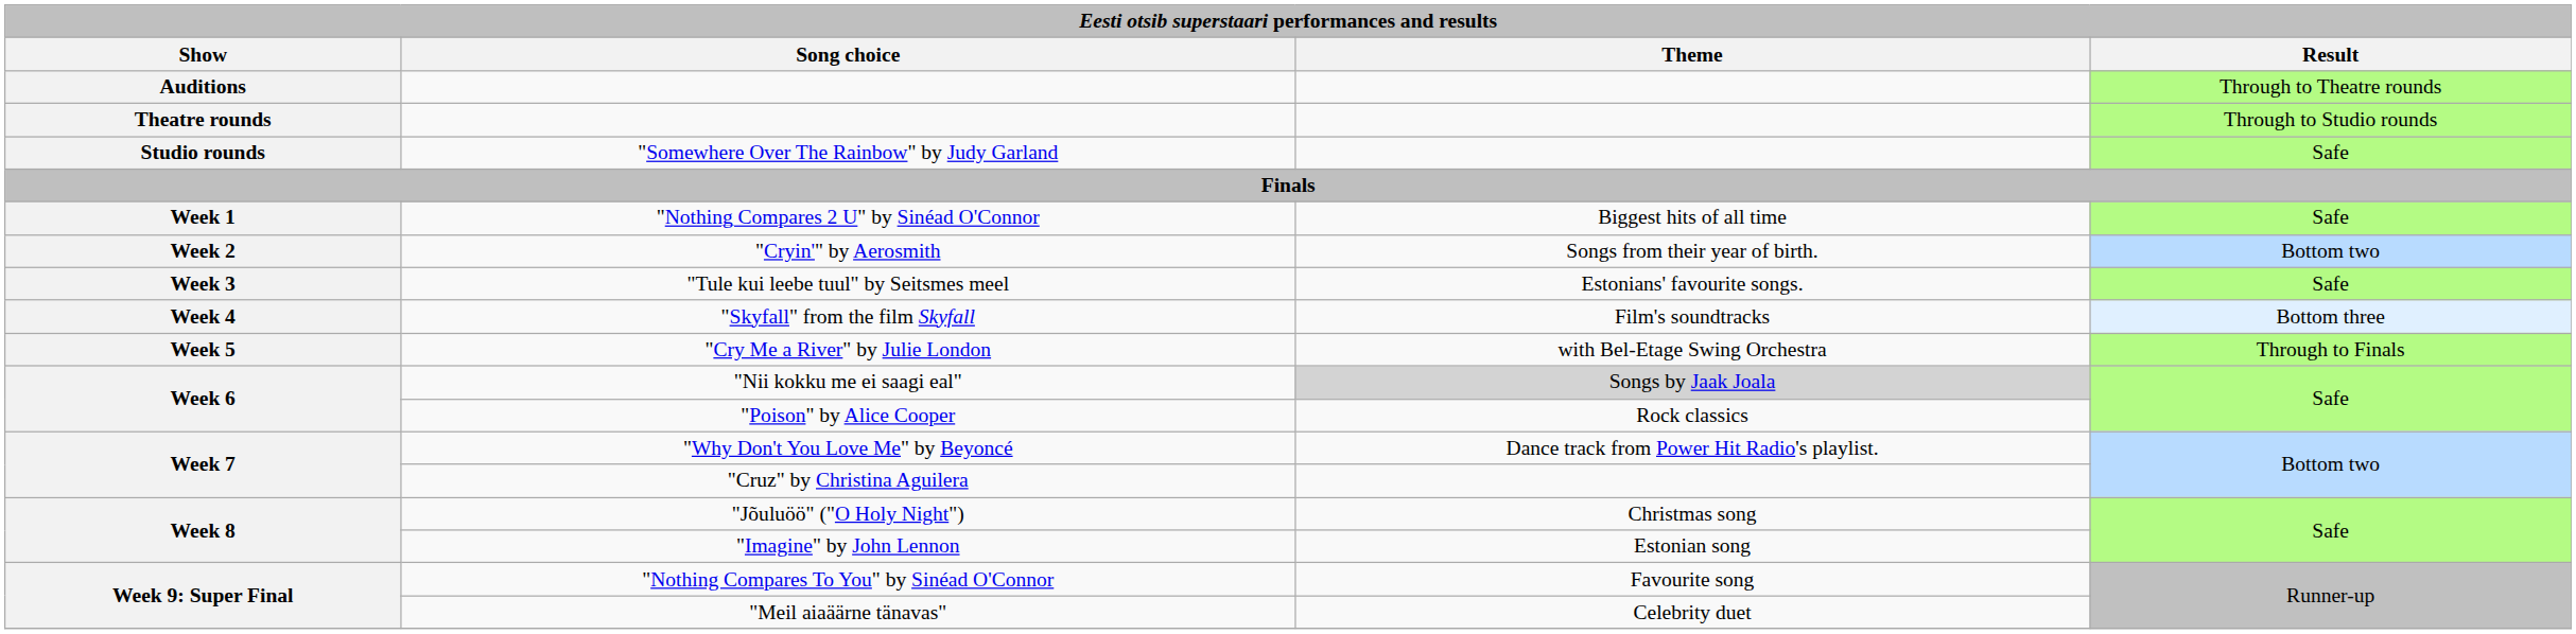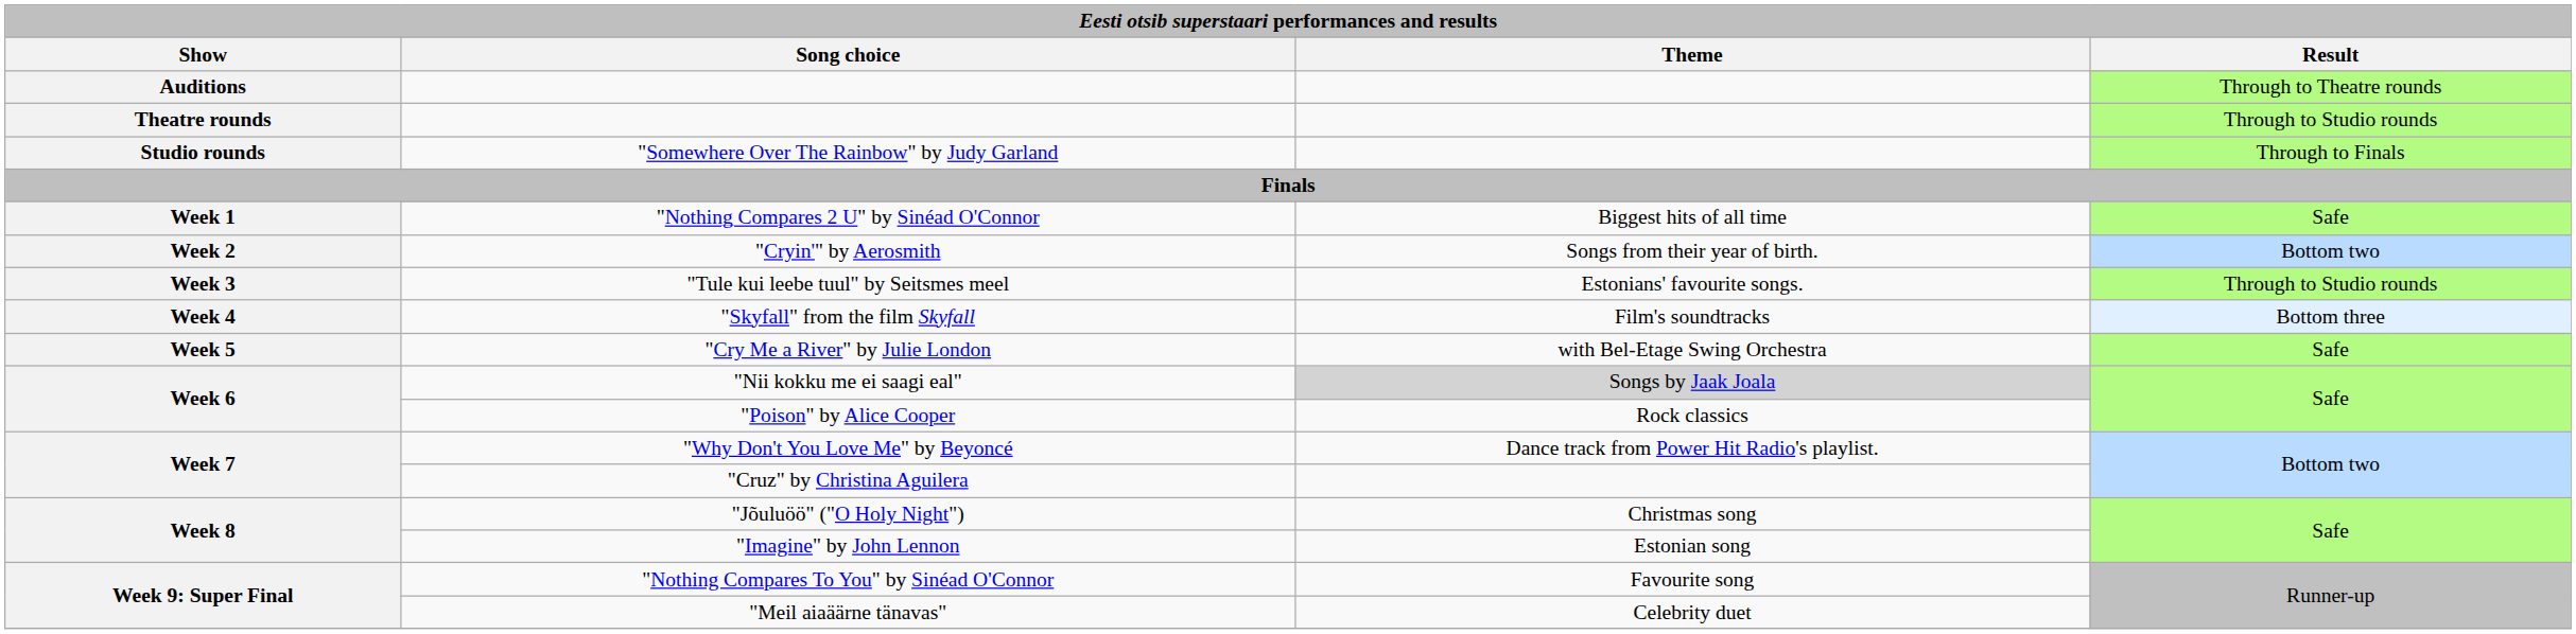 <table class="wikitable collapsible" style="width:100%; margin:1em auto 1em auto; text-align:center;">
 <tr>
 <th colspan="4" style="background:#BFBFBF;"><em>Eesti otsib superstaari</em> performances and results</th>
 </tr>
 <tr>
 <th style="text-align:centre;">Show</th>
 <th style="text-align:centre;">Song choice</th>
 <th style="text-align:centre;">Theme</th>
 <th style="text-align:centre;">Result</th>
 </tr>
 <tr>
 <th>Auditions</th>
 <td></td>
 <td></td>
 <td style="background:#B4FB84">Through to Theatre rounds</td>
 </tr>
 <tr>
 <th>Theatre rounds</th>
 <td></td>
 <td></td>
 <td style="background:#B4FB84">Through to Studio rounds</td>
 </tr>
 <tr>
 <th>Studio rounds</th>
 <td>"<a href='#'>Somewhere Over The Rainbow</a>" by <a href='#'>Judy Garland</a></td>
 <td></td>
-<td style="background:#B4FB84">Safe</td>
+<td style="background:#B4FB84">Through to Finals</td>
 </tr>
 <tr>
 <td colspan=6 align=center style="background:#BFBFBF;"><strong>Finals</strong></td>
 </tr>
 <tr>
 <th>Week 1</th>
 <td>"<a href='#'>Nothing Compares 2 U</a>" by <a href='#'>Sinéad O'Connor</a></td>
 <td>Biggest hits of all time</td>
 <td style="background:#B4FB84">Safe</td>
 </tr>
 <tr>
 <th>Week 2</th>
 <td>"<a href='#'>Cryin'</a>" by <a href='#'>Aerosmith</a></td>
 <td>Songs from their year of birth.</td>
 <td bgcolor="B8DBFF">Bottom two</td>
 </tr>
 <tr>
 <th>Week 3</th>
 <td>"Tule kui leebe tuul" by Seitsmes meel</td>
 <td>Estonians' favourite songs.</td>
-<td style="background:#B4FB84">Safe</td>
+<td style="background:#B4FB84">Through to Studio rounds</td>
 </tr>
 <tr>
 <th>Week 4</th>
 <td>"<a href='#'>Skyfall</a>" from the film <em><a href='#'>Skyfall</a></em></td>
 <td>Film's soundtracks</td>
 <td bgcolor="E0F0FF">Bottom three</td>
 </tr>
 <tr>
 <th>Week 5</th>
 <td>"<a href='#'>Cry Me a River</a>" by <a href='#'>Julie London</a></td>
 <td>with Bel-Etage Swing Orchestra</td>
-<td style="background:#B4FB84">Through to Finals</td>
+<td style="background:#B4FB84">Safe</td>
 </tr>
 <tr>
 <th rowspan="2">Week 6</th>
 <td>"Nii kokku me ei saagi eal"</td>
 <td style="background: lightgrey;">Songs by <a href='#'>Jaak Joala</a></td>
 <td rowspan=2 style="background:#B4FB84">Safe</td>
 </tr>
 <tr>
 <td>"<a href='#'>Poison</a>" by <a href='#'>Alice Cooper</a></td>
 <td>Rock classics</td>
 </tr>
 <tr>
 <th rowspan="2">Week 7</th>
 <td>"<a href='#'>Why Don't You Love Me</a>" by <a href='#'>Beyoncé</a></td>
 <td>Dance track from <a href='#'>Power Hit Radio</a>'s playlist.</td>
 <td rowspan=2 bgcolor="B8DBFF">Bottom two</td>
 </tr>
 <tr>
 <td>"Cruz" by <a href='#'>Christina Aguilera</a></td>
 <td></td>
 </tr>
 <tr>
 <th rowspan="2">Week 8</th>
 <td>"Jõuluöö" ("<a href='#'>O Holy Night</a>")</td>
 <td>Christmas song</td>
 <td rowspan=2 style="background:#B4FB84">Safe</td>
 </tr>
 <tr>
 <td>"<a href='#'>Imagine</a>" by <a href='#'>John Lennon</a></td>
 <td>Estonian song</td>
 </tr>
 <tr>
 <th rowspan="2">Week 9: Super Final</th>
 <td>"<a href='#'>Nothing Compares To You</a>" by <a href='#'>Sinéad O'Connor</a></td>
 <td>Favourite song</td>
 <td rowspan=2 style="background:silver;">Runner-up</td>
 </tr>
 <tr>
 <td>"Meil aiaäärne tänavas"</td>
 <td>Celebrity duet</td>
 </tr>
 <tr>
 </tr>
 </table>
